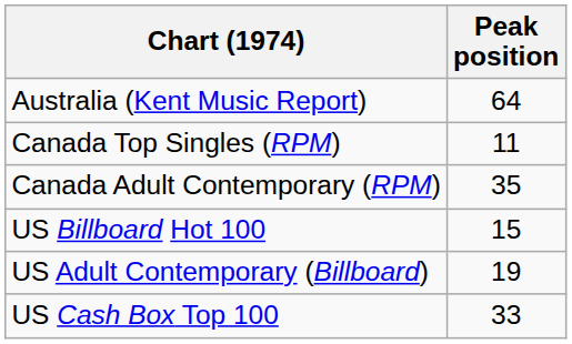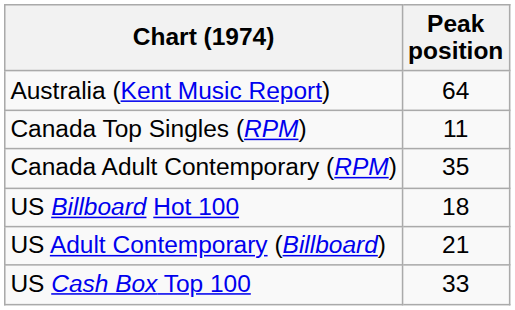 <table class="wikitable sortable">
 <tr>
 <th>Chart (1974)</th>
 <th>Peak<br>position</th>
 </tr>
 <tr>
 <td>Australia (<a href='#'>Kent Music Report</a>)</td>
 <td style="text-align:center;">64</td>
 </tr>
 <tr>
 <td>Canada Top Singles (<em><a href='#'>RPM</a></em>)</td>
 <td style="text-align:center;">11</td>
 </tr>
 <tr>
 <td>Canada Adult Contemporary (<em><a href='#'>RPM</a></em>)</td>
 <td style="text-align:center;">35</td>
 </tr>
 <tr>
 <td>US <em><a href='#'>Billboard</a></em> <a href='#'>Hot 100</a></td>
-<td style="text-align:center;">15</td>
+<td style="text-align:center;">18</td>
 </tr>
 <tr>
 <td>US <a href='#'>Adult Contemporary</a> (<em><a href='#'>Billboard</a></em>)</td>
-<td style="text-align:center;">19</td>
+<td style="text-align:center;">21</td>
 </tr>
 <tr>
 <td>US <a href='#'><em>Cash Box</em> Top 100</a></td>
 <td align="center">33</td>
 </tr>
 </table>
